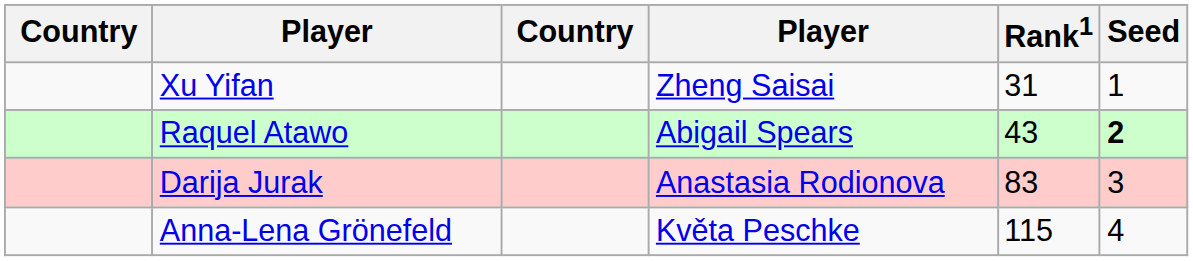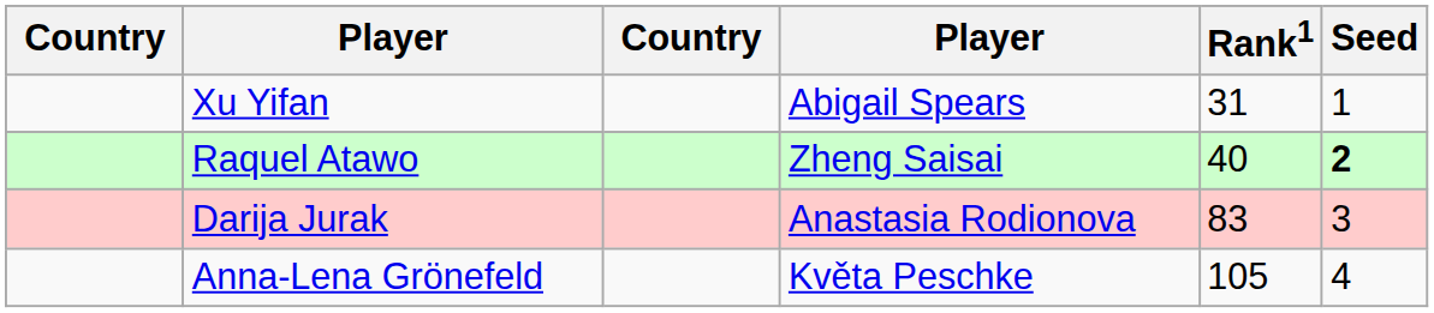 <table class="sortable wikitable">
 <tr>
 <th width="70">Country</th>
 <th width="175">Player</th>
 <th width="70">Country</th>
 <th width="175">Player</th>
 <th>Rank<sup>1</sup></th>
 <th>Seed</th>
 </tr>
 <tr>
 <td></td>
 <td><a href='#'>Xu Yifan</a></td>
 <td></td>
-<td><a href='#'>Zheng Saisai</a></td>
+<td><a href='#'>Abigail Spears</a></td>
 <td>31</td>
 <td>1</td>
 </tr>
 <tr style="background:#cfc;">
 <td></td>
 <td><a href='#'>Raquel Atawo</a></td>
 <td></td>
-<td><a href='#'>Abigail Spears</a></td>
-<td>43</td>
+<td><a href='#'>Zheng Saisai</a></td>
+<td>40</td>
 <td><strong>2</strong></td>
 </tr>
 <tr style="background:#fcc;">
 <td></td>
 <td><a href='#'>Darija Jurak</a></td>
 <td></td>
 <td><a href='#'>Anastasia Rodionova</a></td>
 <td>83</td>
 <td>3</td>
 </tr>
 <tr>
 <td></td>
 <td><a href='#'>Anna-Lena Grönefeld</a></td>
 <td></td>
 <td><a href='#'>Květa Peschke</a></td>
-<td>115</td>
+<td>105</td>
 <td>4</td>
 </tr>
 </table>
